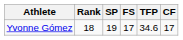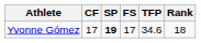 <table class="wikitable" border="1" style="font-size:90%">
 <tr>
 <th>Athlete</th>
-<th>Rank</th>
+<th>CF</th>
 <th>SP</th>
 <th>FS</th>
 <th>TFP</th>
-<th>CF</th>
+<th>Rank</th>
 </tr>
 <tr align=center>
 <td align=left><a href='#'>Yvonne Gómez</a></td>
-<td>18</td>
-<td>19</td>
+<td>17</td>
+<td><strong>19</strong></td>
 <td>17</td>
 <td>34.6</td>
-<td>17</td>
+<td>18</td>
 </tr>
 </table>
